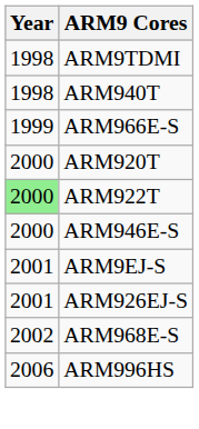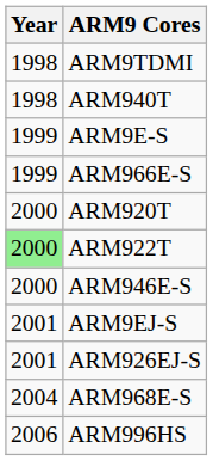 <table class="wikitable" border="1" style="float:right; margin-left:9px;">
 <tr>
 <th>Year</th>
 <th>ARM9 Cores</th>
 </tr>
 <tr>
 <td>1998</td>
 <td>ARM9TDMI</td>
 </tr>
 <tr>
 <td>1998</td>
 <td>ARM940T</td>
+</tr>
+<tr>
+<td>1999</td>
+<td>ARM9E-S</td>
 </tr>
 <tr>
 <td>1999</td>
 <td>ARM966E-S</td>
 </tr>
 <tr>
 <td>2000</td>
 <td>ARM920T</td>
 </tr>
 <tr>
 <td style="background: lightgreen;">2000</td>
 <td>ARM922T</td>
 </tr>
 <tr>
 <td>2000</td>
 <td>ARM946E-S</td>
 </tr>
 <tr>
 <td>2001</td>
 <td>ARM9EJ-S</td>
 </tr>
 <tr>
 <td>2001</td>
 <td>ARM926EJ-S</td>
 </tr>
 <tr>
-<td>2002</td>
+<td>2004</td>
 <td>ARM968E-S</td>
 </tr>
 <tr>
 <td>2006</td>
 <td>ARM996HS</td>
 </tr>
 </table>
